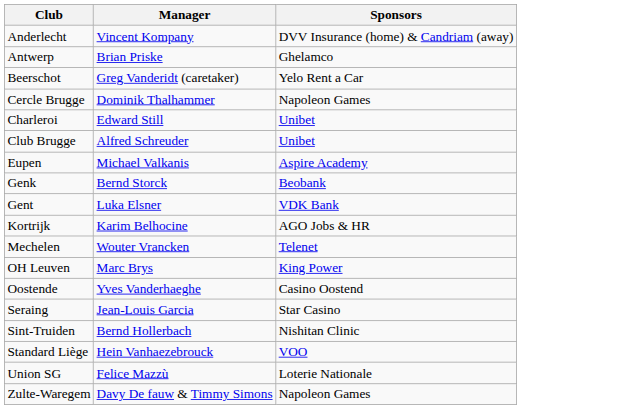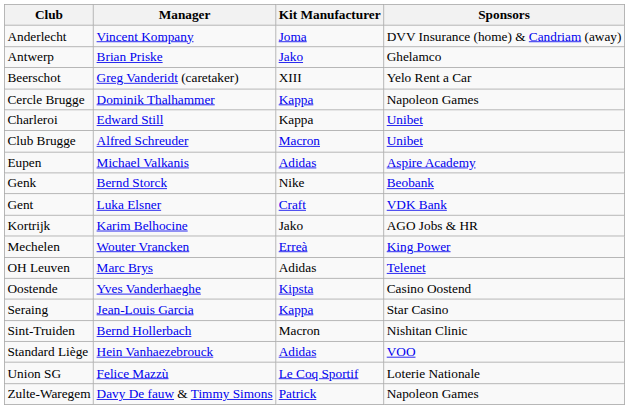 <table class="wikitable sortable" style="text-align: left;">
 <tr>
 <th>Club</th>
 <th>Manager</th>
+<th>Kit Manufacturer</th>
 <th>Sponsors</th>
 </tr>
 <tr>
 <td>Anderlecht</td>
 <td> <a href='#'>Vincent Kompany</a></td>
+<td><a href='#'>Joma</a></td>
 <td>DVV Insurance (home) & <a href='#'>Candriam</a> (away)</td>
 </tr>
 <tr>
 <td>Antwerp</td>
 <td> <a href='#'>Brian Priske</a></td>
+<td><a href='#'>Jako</a></td>
 <td>Ghelamco</td>
 </tr>
 <tr>
 <td>Beerschot</td>
 <td> <a href='#'>Greg Vanderidt</a> (caretaker) </td>
+<td>XIII</td>
 <td>Yelo Rent a Car</td>
 </tr>
 <tr>
 <td>Cercle Brugge</td>
 <td> <a href='#'>Dominik Thalhammer</a> </td>
+<td><a href='#'>Kappa</a></td>
 <td>Napoleon Games</td>
 </tr>
 <tr>
 <td>Charleroi</td>
 <td> <a href='#'>Edward Still</a></td>
+<td>Kappa</td>
 <td><a href='#'>Unibet</a></td>
 </tr>
 <tr>
 <td>Club Brugge</td>
 <td> <a href='#'>Alfred Schreuder</a> </td>
+<td><a href='#'>Macron</a></td>
 <td><a href='#'>Unibet</a></td>
 </tr>
 <tr>
 <td>Eupen</td>
 <td> <a href='#'>Michael Valkanis</a> </td>
+<td><a href='#'>Adidas</a></td>
 <td><a href='#'>Aspire Academy</a></td>
 </tr>
 <tr>
 <td>Genk</td>
 <td> <a href='#'>Bernd Storck</a> </td>
+<td>Nike</td>
 <td><a href='#'>Beobank</a></td>
 </tr>
 <tr>
 <td>Gent</td>
 <td> <a href='#'>Luka Elsner</a> </td>
+<td><a href='#'>Craft</a></td>
 <td><a href='#'>VDK Bank</a></td>
 </tr>
 <tr>
 <td>Kortrijk</td>
 <td> <a href='#'>Karim Belhocine</a> </td>
+<td>Jako</td>
 <td>AGO Jobs & HR</td>
 </tr>
 <tr>
 <td>Mechelen</td>
 <td> <a href='#'>Wouter Vrancken</a></td>
-<td><a href='#'>Telenet</a></td>
+<td><a href='#'>Erreà</a></td>
+<td><a href='#'>King Power</a></td>
 </tr>
 <tr>
 <td>OH Leuven</td>
 <td> <a href='#'>Marc Brys</a></td>
-<td><a href='#'>King Power</a></td>
+<td>Adidas</td>
+<td><a href='#'>Telenet</a></td>
 </tr>
 <tr>
 <td>Oostende</td>
 <td> <a href='#'>Yves Vanderhaeghe</a> </td>
+<td><a href='#'>Kipsta</a></td>
 <td>Casino Oostend</td>
 </tr>
 <tr>
 <td>Seraing</td>
 <td> <a href='#'>Jean-Louis Garcia</a> </td>
+<td><a href='#'>Kappa</a></td>
 <td>Star Casino</td>
 </tr>
 <tr>
 <td>Sint-Truiden</td>
 <td> <a href='#'>Bernd Hollerbach</a></td>
+<td>Macron</td>
 <td>Nishitan Clinic</td>
 </tr>
 <tr>
 <td>Standard Liège</td>
 <td> <a href='#'>Hein Vanhaezebrouck</a></td>
+<td><a href='#'>Adidas</a></td>
 <td><a href='#'>VOO</a></td>
 </tr>
 <tr>
 <td>Union SG</td>
 <td> <a href='#'>Felice Mazzù</a></td>
+<td><a href='#'>Le Coq Sportif</a></td>
 <td>Loterie Nationale</td>
 </tr>
 <tr>
 <td>Zulte-Waregem</td>
 <td> <a href='#'>Davy De fauw</a> &  <a href='#'>Timmy Simons</a> </td>
+<td><a href='#'>Patrick</a></td>
 <td>Napoleon Games</td>
 </tr>
 </table>
